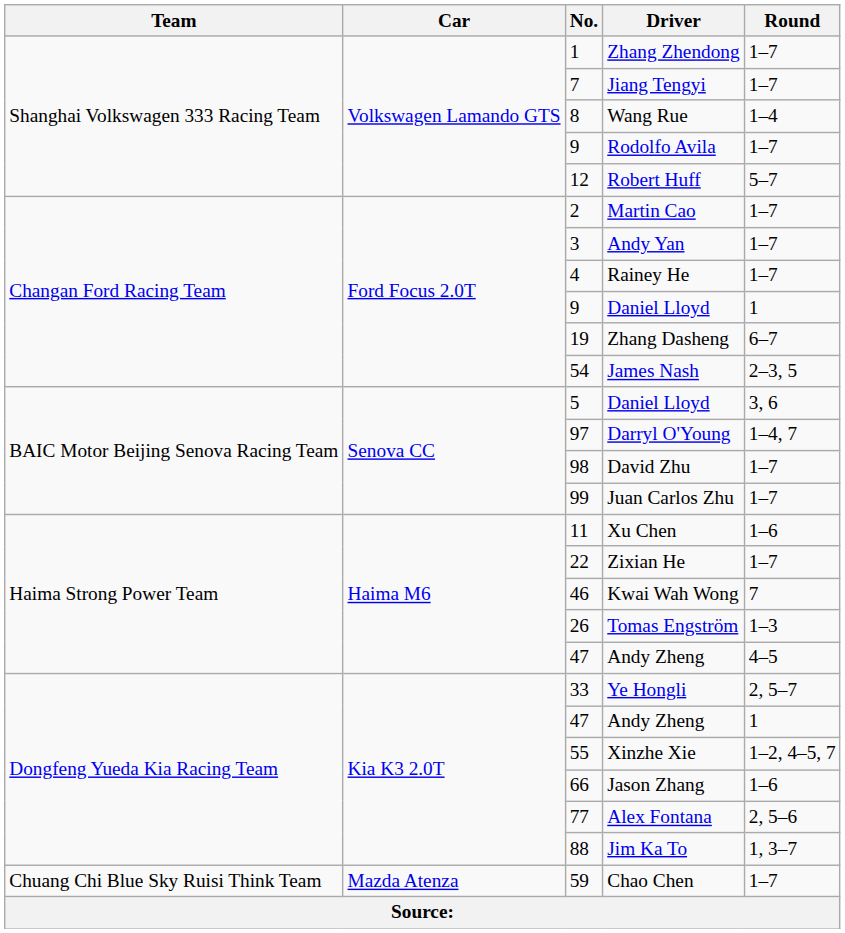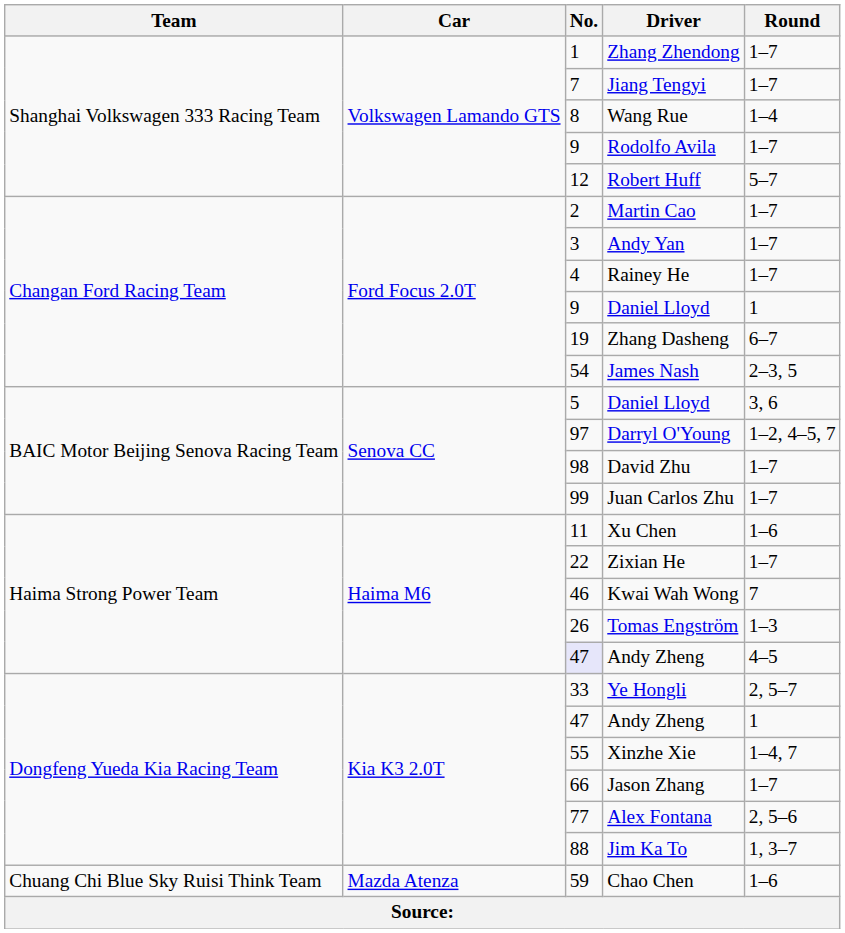 <table class="wikitable" style="font-size: 85%;">
 <tr>
 <th>Team</th>
 <th>Car</th>
 <th>No.</th>
 <th>Driver</th>
 <th>Round</th>
 </tr>
 <tr>
 <td rowspan="5"> Shanghai Volkswagen 333 Racing Team</td>
 <td rowspan="5"><a href='#'>Volkswagen Lamando GTS</a></td>
 <td>1</td>
 <td> <a href='#'>Zhang Zhendong</a></td>
 <td>1–7</td>
 </tr>
 <tr>
 <td>7</td>
 <td> <a href='#'>Jiang Tengyi</a></td>
 <td>1–7</td>
 </tr>
 <tr>
 <td>8</td>
 <td> Wang Rue</td>
 <td>1–4</td>
 </tr>
 <tr>
 <td>9</td>
 <td> <a href='#'>Rodolfo Avila</a></td>
 <td>1–7</td>
 </tr>
 <tr>
 <td>12</td>
 <td> <a href='#'>Robert Huff</a></td>
 <td>5–7</td>
 </tr>
 <tr>
 <td rowspan="6"> <a href='#'>Changan Ford Racing Team</a></td>
 <td rowspan="6"><a href='#'>Ford Focus 2.0T</a></td>
 <td>2</td>
 <td> <a href='#'>Martin Cao</a></td>
 <td>1–7</td>
 </tr>
 <tr>
 <td>3</td>
 <td> <a href='#'>Andy Yan</a></td>
 <td>1–7</td>
 </tr>
 <tr>
 <td>4</td>
 <td> Rainey He</td>
 <td>1–7</td>
 </tr>
 <tr>
 <td>9</td>
 <td> <a href='#'>Daniel Lloyd</a></td>
 <td>1</td>
 </tr>
 <tr>
 <td>19</td>
 <td> Zhang Dasheng</td>
 <td>6–7</td>
 </tr>
 <tr>
 <td>54</td>
 <td> <a href='#'>James Nash</a></td>
 <td>2–3, 5</td>
 </tr>
 <tr>
 <td rowspan="4"> BAIC Motor Beijing Senova Racing Team</td>
 <td rowspan="4"><a href='#'>Senova CC</a></td>
 <td>5</td>
 <td> <a href='#'>Daniel Lloyd</a></td>
 <td>3, 6</td>
 </tr>
 <tr>
 <td>97</td>
 <td> <a href='#'>Darryl O'Young</a></td>
-<td>1–4, 7</td>
+<td>1–2, 4–5, 7</td>
 </tr>
 <tr>
 <td>98</td>
 <td> David Zhu</td>
 <td>1–7</td>
 </tr>
 <tr>
 <td>99</td>
 <td> Juan Carlos Zhu</td>
 <td>1–7</td>
 </tr>
 <tr>
 <td rowspan="5"> Haima Strong Power Team</td>
 <td rowspan="5"><a href='#'>Haima M6</a></td>
 <td>11</td>
 <td> Xu Chen</td>
 <td>1–6</td>
 </tr>
 <tr>
 <td>22</td>
 <td> Zixian He</td>
 <td>1–7</td>
 </tr>
 <tr>
 <td>46</td>
 <td> Kwai Wah Wong</td>
 <td>7</td>
 </tr>
 <tr>
 <td>26</td>
 <td> <a href='#'>Tomas Engström</a></td>
 <td>1–3</td>
 </tr>
 <tr>
-<td>47</td>
+<td style="background: lavender;">47</td>
 <td> Andy Zheng</td>
 <td>4–5</td>
 </tr>
 <tr>
 <td rowspan="6"> <a href='#'>Dongfeng Yueda Kia Racing Team</a></td>
 <td rowspan="6"><a href='#'>Kia K3 2.0T</a></td>
 <td>33</td>
 <td> <a href='#'>Ye Hongli</a></td>
 <td>2, 5–7</td>
 </tr>
 <tr>
 <td>47</td>
 <td> Andy Zheng</td>
 <td>1</td>
 </tr>
 <tr>
 <td>55</td>
 <td> Xinzhe Xie</td>
-<td>1–2, 4–5, 7</td>
+<td>1–4, 7</td>
 </tr>
 <tr>
 <td>66</td>
 <td> Jason Zhang</td>
-<td>1–6</td>
+<td>1–7</td>
 </tr>
 <tr>
 <td>77</td>
 <td> <a href='#'>Alex Fontana</a></td>
 <td>2, 5–6</td>
 </tr>
 <tr>
 <td>88</td>
 <td> <a href='#'>Jim Ka To</a></td>
 <td>1, 3–7</td>
 </tr>
 <tr>
 <td> Chuang Chi Blue Sky Ruisi Think Team</td>
 <td><a href='#'>Mazda Atenza</a></td>
 <td>59</td>
 <td> Chao Chen</td>
-<td>1–7</td>
+<td>1–6</td>
 </tr>
 <tr>
 <th colspan="5">Source:</th>
 </tr>
 </table>
